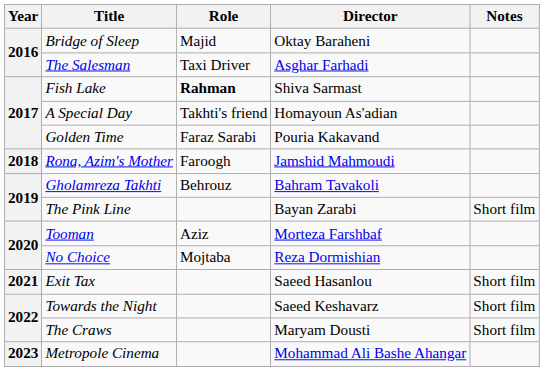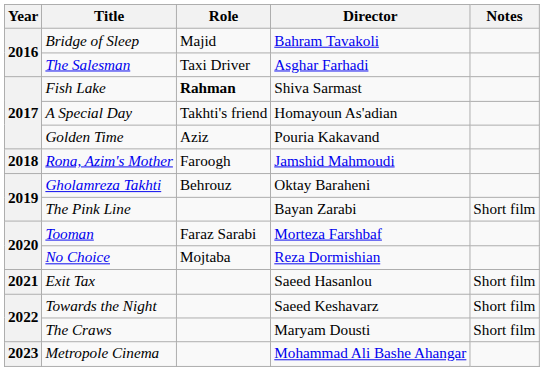 <table class="wikitable plainrowheaders sortable"  style=font-size:100%>
 <tr>
 <th scope="col">Year</th>
 <th scope="col">Title</th>
 <th scope="col">Role</th>
 <th scope="col">Director</th>
 <th scope="col" class="unsortable">Notes</th>
 </tr>
 <tr>
 <th scope=row rowspan="2">2016</th>
 <td><em>Bridge of Sleep</em></td>
 <td>Majid</td>
-<td>Oktay Baraheni</td>
+<td><a href='#'>Bahram Tavakoli</a></td>
 <td></td>
 </tr>
 <tr>
 <td><em><a href='#'>The Salesman</a></em></td>
 <td>Taxi Driver</td>
 <td><a href='#'>Asghar Farhadi</a></td>
 <td></td>
 </tr>
 <tr>
 <th scope=row rowspan="3">2017</th>
 <td><em>Fish Lake</em></td>
 <td><strong>Rahman</strong></td>
 <td>Shiva Sarmast</td>
 <td></td>
 </tr>
 <tr>
 <td><em>A Special Day</em></td>
 <td>Takhti's friend</td>
 <td>Homayoun As'adian</td>
 <td></td>
 </tr>
 <tr>
 <td><em>Golden Time</em></td>
-<td>Faraz Sarabi</td>
+<td>Aziz</td>
 <td>Pouria Kakavand</td>
 <td></td>
 </tr>
 <tr>
 <th scope=row>2018</th>
 <td><em><a href='#'>Rona, Azim's Mother</a></em></td>
 <td>Faroogh</td>
 <td><a href='#'>Jamshid Mahmoudi</a></td>
 <td></td>
 </tr>
 <tr>
 <th scope=row rowspan="2">2019</th>
 <td><em><a href='#'>Gholamreza Takhti</a></em></td>
 <td>Behrouz</td>
-<td><a href='#'>Bahram Tavakoli</a></td>
+<td>Oktay Baraheni</td>
 <td></td>
 </tr>
 <tr>
 <td><em>The Pink Line</em></td>
 <td></td>
 <td>Bayan Zarabi</td>
 <td>Short film</td>
 </tr>
 <tr>
 <th scope=row rowspan="2">2020</th>
 <td><em><a href='#'>Tooman</a></em></td>
-<td>Aziz</td>
+<td>Faraz Sarabi</td>
 <td><a href='#'>Morteza Farshbaf</a></td>
 <td></td>
 </tr>
 <tr>
 <td><em><a href='#'>No Choice</a></em></td>
 <td>Mojtaba</td>
 <td><a href='#'>Reza Dormishian</a></td>
 <td></td>
 </tr>
 <tr>
 <th scope=row>2021</th>
 <td><em>Exit Tax</em></td>
 <td></td>
 <td>Saeed Hasanlou</td>
 <td>Short film</td>
 </tr>
 <tr>
 <th rowspan="2" scope="row">2022</th>
 <td><em>Towards the Night</em></td>
 <td></td>
 <td>Saeed Keshavarz</td>
 <td>Short film</td>
 </tr>
 <tr>
 <td><em>The Craws</em></td>
 <td></td>
 <td>Maryam Dousti</td>
 <td>Short film</td>
 </tr>
 <tr>
 <th scope=row>2023</th>
 <td><em>Metropole Cinema</em></td>
 <td></td>
 <td><a href='#'>Mohammad Ali Bashe Ahangar</a></td>
 <td></td>
 </tr>
 </table>
